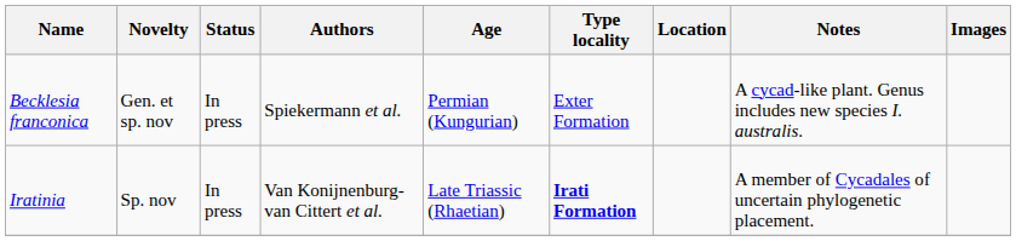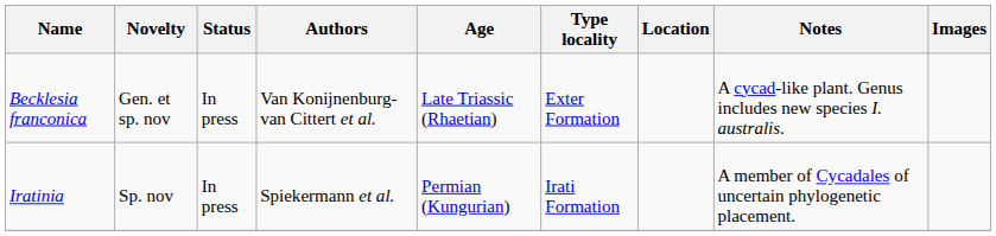 <table class="wikitable sortable" align="center" width="100%">
 <tr>
 <th>Name</th>
 <th>Novelty</th>
 <th>Status</th>
 <th>Authors</th>
 <th>Age</th>
 <th>Type locality</th>
 <th>Location</th>
 <th>Notes</th>
 <th>Images</th>
 </tr>
 <tr>
 <td><br><em><a href='#'>Becklesia franconica</a></em></td>
 <td><br>Gen. et sp. nov</td>
 <td><br>In press</td>
-<td><br>Spiekermann <em>et al.</em></td>
-<td><br><a href='#'>Permian</a> (<a href='#'>Kungurian</a>)</td>
+<td><br>Van Konijnenburg-van Cittert <em>et al.</em></td>
+<td><br><a href='#'>Late Triassic</a> (<a href='#'>Rhaetian</a>)</td>
 <td><br><a href='#'>Exter Formation</a></td>
 <td><br></td>
 <td><br>A <a href='#'>cycad</a>-like plant. Genus includes new species <em>I. australis</em>.</td>
 <td></td>
 </tr>
 <tr>
 <td><br><em><a href='#'>Iratinia</a></em></td>
 <td><br>Sp. nov</td>
 <td><br>In press</td>
-<td><br>Van Konijnenburg-van Cittert <em>et al.</em></td>
-<td><br><a href='#'>Late Triassic</a> (<a href='#'>Rhaetian</a>)</td>
-<td><strong><br><a href='#'>Irati Formation</a></strong></td>
+<td><br>Spiekermann <em>et al.</em></td>
+<td><br><a href='#'>Permian</a> (<a href='#'>Kungurian</a>)</td>
+<td><br><a href='#'>Irati Formation</a></td>
 <td><br></td>
 <td><br>A member of <a href='#'>Cycadales</a> of uncertain phylogenetic placement.</td>
 <td></td>
 </tr>
 <tr>
 </tr>
 </table>
